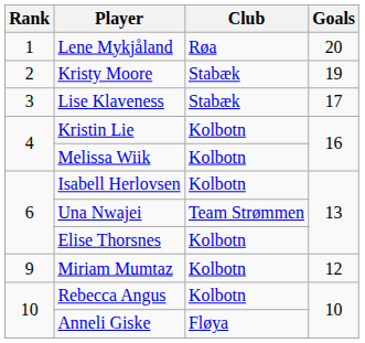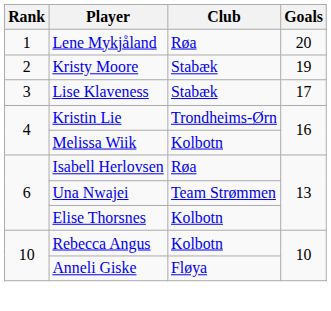 <table class="wikitable" style="text-align:center">
 <tr>
 <th>Rank</th>
 <th>Player</th>
 <th>Club</th>
 <th>Goals</th>
 </tr>
 <tr>
 <td>1</td>
 <td align="left"> <a href='#'>Lene Mykjåland</a></td>
 <td align="left"><a href='#'>Røa</a></td>
 <td>20</td>
 </tr>
 <tr>
 <td>2</td>
 <td align="left"> <a href='#'>Kristy Moore</a></td>
 <td align="left"><a href='#'>Stabæk</a></td>
 <td>19</td>
 </tr>
 <tr>
 <td>3</td>
 <td align="left"> <a href='#'>Lise Klaveness</a></td>
 <td align="left"><a href='#'>Stabæk</a></td>
 <td>17</td>
 </tr>
 <tr>
 <td rowspan="2">4</td>
 <td align="left"> <a href='#'>Kristin Lie</a></td>
-<td align="left"><a href='#'>Kolbotn</a></td>
+<td align="left"><a href='#'>Trondheims-Ørn</a></td>
 <td rowspan="2">16</td>
 </tr>
 <tr>
 <td align="left"> <a href='#'>Melissa Wiik</a></td>
 <td align="left"><a href='#'>Kolbotn</a></td>
 </tr>
 <tr>
 <td rowspan="3">6</td>
 <td align="left"> <a href='#'>Isabell Herlovsen</a></td>
-<td align="left"><a href='#'>Kolbotn</a></td>
+<td align="left"><a href='#'>Røa</a></td>
 <td rowspan="3">13</td>
 </tr>
 <tr>
 <td align="left"> <a href='#'>Una Nwajei</a></td>
 <td align="left"><a href='#'>Team Strømmen</a></td>
 </tr>
 <tr>
 <td align="left"> <a href='#'>Elise Thorsnes</a></td>
 <td align="left"><a href='#'>Kolbotn</a></td>
-</tr>
-<tr>
-<td>9</td>
-<td align="left"> <a href='#'>Miriam Mumtaz</a></td>
-<td align="left"><a href='#'>Kolbotn</a></td>
-<td>12</td>
 </tr>
 <tr>
 <td rowspan="2">10</td>
 <td align="left"> <a href='#'>Rebecca Angus</a></td>
 <td align="left"><a href='#'>Kolbotn</a></td>
 <td rowspan="2">10</td>
 </tr>
 <tr>
 <td align="left"> <a href='#'>Anneli Giske</a></td>
 <td align="left"><a href='#'>Fløya</a></td>
 </tr>
 </table>
